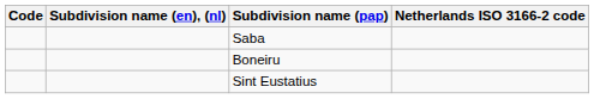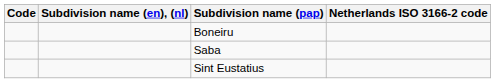 <table class="wikitable sortable">
 <tr>
 <th>Code</th>
 <th>Subdivision name (<a href='#'>en</a>), (<a href='#'>nl</a>)</th>
 <th>Subdivision name (<a href='#'>pap</a>)</th>
 <th>Netherlands ISO 3166-2 code</th>
 </tr>
 <tr>
 <td></td>
 <td></td>
-<td>Saba</td>
+<td>Boneiru</td>
 <td><a href='#'></a></td>
 </tr>
 <tr>
 <td></td>
 <td></td>
-<td>Boneiru</td>
+<td>Saba</td>
 <td><a href='#'></a></td>
 </tr>
 <tr>
 <td></td>
 <td></td>
 <td>Sint Eustatius</td>
 <td><a href='#'></a></td>
 </tr>
 </table>
